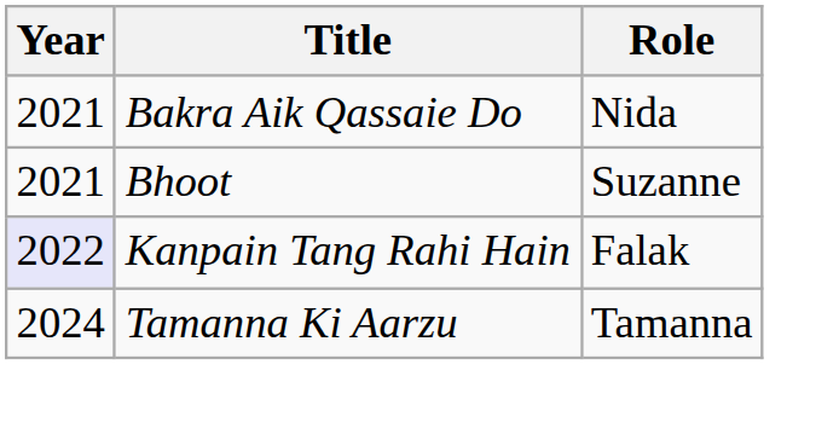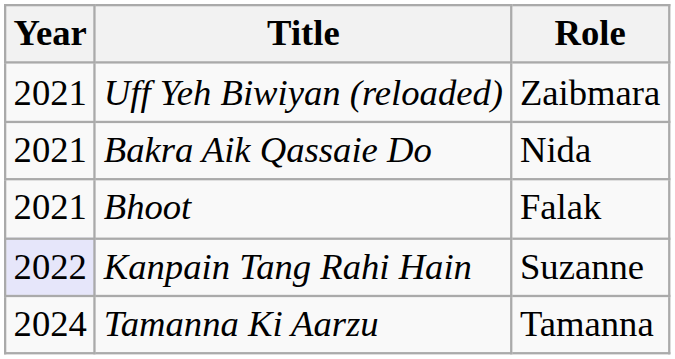 <table class="wikitable sortable plainrowheaders">
 <tr style="text-align:center;">
 <th scope="col">Year</th>
 <th scope="col">Title</th>
 <th scope="col">Role</th>
+</tr>
+<tr>
+<td>2021</td>
+<td><em>Uff Yeh Biwiyan (reloaded)</em></td>
+<td>Zaibmara</td>
 </tr>
 <tr>
 <td>2021</td>
 <td><em>Bakra Aik Qassaie Do</em></td>
 <td>Nida</td>
 </tr>
 <tr>
 <td>2021</td>
 <td><em>Bhoot</em></td>
-<td>Suzanne</td>
+<td>Falak</td>
 </tr>
 <tr>
 <td style="background: lavender;">2022</td>
 <td><em>Kanpain Tang Rahi Hain</em></td>
-<td>Falak</td>
+<td>Suzanne</td>
 </tr>
 <tr>
 <td>2024</td>
 <td><em>Tamanna Ki Aarzu</em></td>
 <td>Tamanna</td>
 </tr>
 </table>
